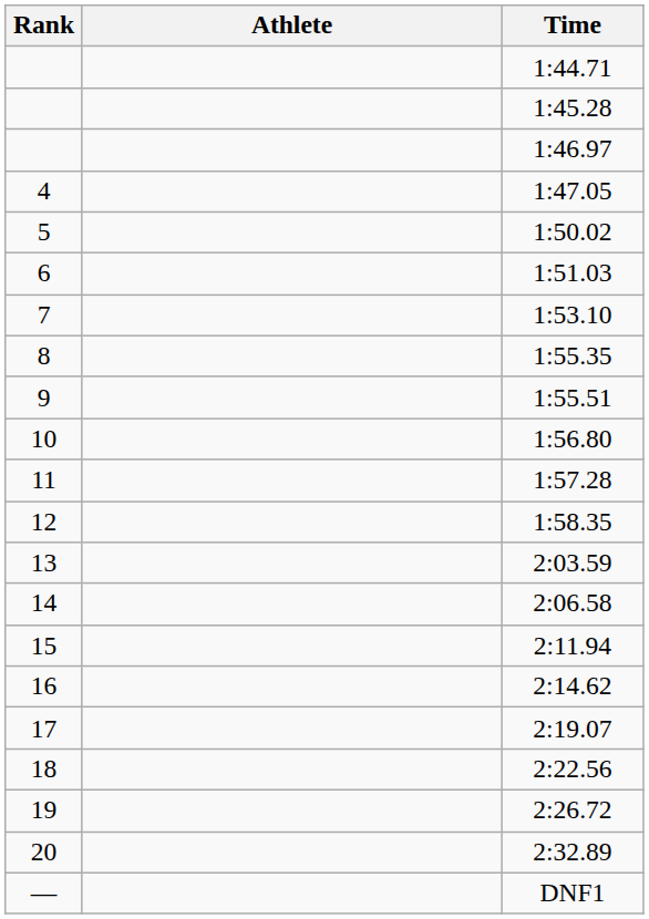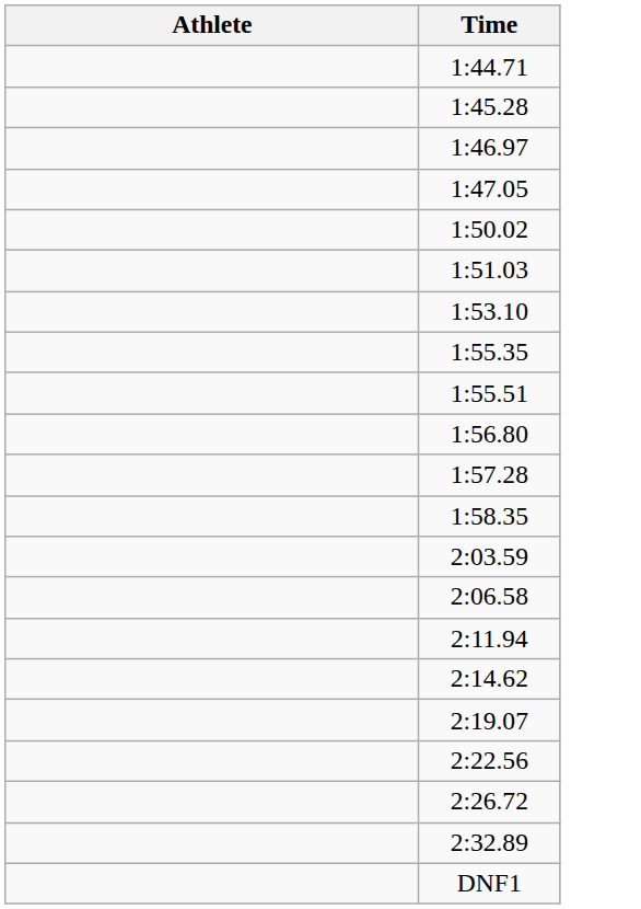 <table class=wikitable style="text-align:center">
 <tr>
-<th width=40>Rank</th>
 <th width=250>Athlete</th>
 <th width=80>Time</th>
 </tr>
 <tr>
-<td></td>
 <td align=left></td>
 <td>1:44.71</td>
 </tr>
 <tr>
-<td></td>
 <td align=left></td>
 <td>1:45.28</td>
 </tr>
 <tr>
-<td></td>
 <td align=left></td>
 <td>1:46.97</td>
 </tr>
 <tr>
-<td>4</td>
 <td align=left></td>
 <td>1:47.05</td>
 </tr>
 <tr>
-<td>5</td>
 <td align=left></td>
 <td>1:50.02</td>
 </tr>
 <tr>
-<td>6</td>
 <td align=left></td>
 <td>1:51.03</td>
 </tr>
 <tr>
-<td>7</td>
 <td align=left></td>
 <td>1:53.10</td>
 </tr>
 <tr>
-<td>8</td>
 <td align=left></td>
 <td>1:55.35</td>
 </tr>
 <tr>
-<td>9</td>
 <td align=left></td>
 <td>1:55.51</td>
 </tr>
 <tr>
-<td>10</td>
 <td align=left></td>
 <td>1:56.80</td>
 </tr>
 <tr>
-<td>11</td>
 <td align=left></td>
 <td>1:57.28</td>
 </tr>
 <tr>
-<td>12</td>
 <td align=left></td>
 <td>1:58.35</td>
 </tr>
 <tr>
-<td>13</td>
 <td align=left></td>
 <td>2:03.59</td>
 </tr>
 <tr>
-<td>14</td>
 <td align=left></td>
 <td>2:06.58</td>
 </tr>
 <tr>
-<td>15</td>
 <td align=left></td>
 <td>2:11.94</td>
 </tr>
 <tr>
-<td>16</td>
 <td align=left></td>
 <td>2:14.62</td>
 </tr>
 <tr>
-<td>17</td>
 <td align=left></td>
 <td>2:19.07</td>
 </tr>
 <tr>
-<td>18</td>
 <td align=left></td>
 <td>2:22.56</td>
 </tr>
 <tr>
-<td>19</td>
 <td align=left></td>
 <td>2:26.72</td>
 </tr>
 <tr>
-<td>20</td>
 <td align=left></td>
 <td>2:32.89</td>
 </tr>
 <tr>
-<td>—</td>
 <td align=left></td>
 <td>DNF1</td>
 </tr>
 </table>
